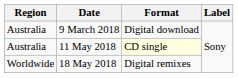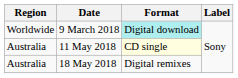 <table class=wikitable>
 <tr>
 <th>Region</th>
 <th>Date</th>
 <th>Format</th>
 <th>Label</th>
 </tr>
 <tr>
-<td>Australia</td>
+<td>Worldwide</td>
 <td>9 March 2018</td>
-<td>Digital download</td>
+<td style="background: paleturquoise;">Digital download</td>
 <td rowspan="3">Sony</td>
 </tr>
 <tr>
 <td>Australia</td>
 <td>11 May 2018</td>
 <td style="background: lightyellow;">CD single</td>
 </tr>
 <tr>
-<td>Worldwide</td>
+<td>Australia</td>
 <td>18 May 2018</td>
 <td>Digital remixes</td>
 </tr>
 </table>
